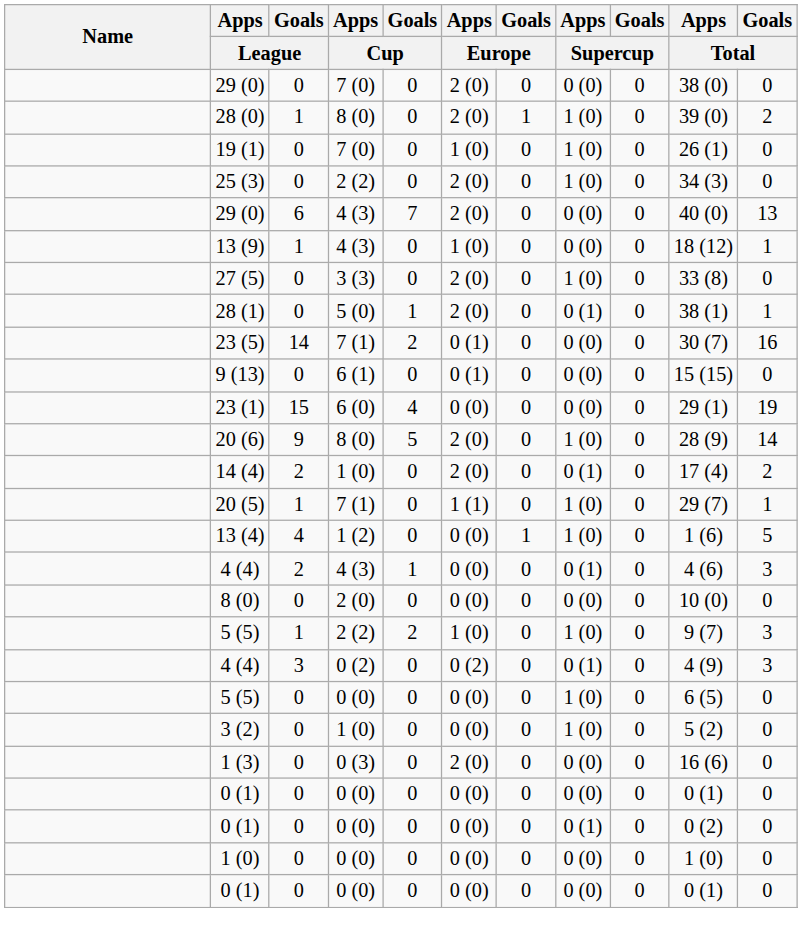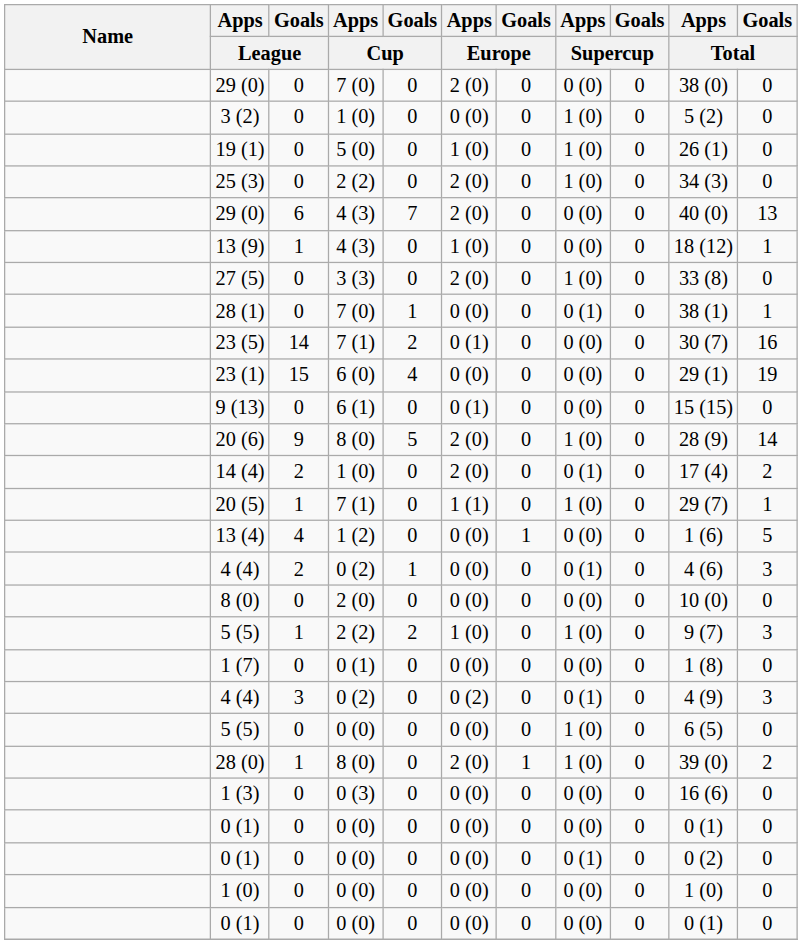 <table class="wikitable sortable" style="text-align:center">
 <tr>
 <th rowspan="2" width="155">Name</th>
 <th>Apps</th>
 <th>Goals</th>
 <th>Apps</th>
 <th>Goals</th>
 <th>Apps</th>
 <th>Goals</th>
 <th>Apps</th>
 <th>Goals</th>
 <th>Apps</th>
 <th>Goals</th>
 </tr>
 <tr class="unsortable">
 <th colspan="2" width="55">League</th>
 <th colspan="2" width="55">Cup</th>
 <th colspan="2" width="55">Europe</th>
 <th colspan="2" width="55">Supercup</th>
 <th colspan="2" width="55">Total</th>
 </tr>
 <tr>
 <td align="left"> </td>
 <td>29 (0)</td>
 <td>0</td>
 <td>7 (0)</td>
 <td>0</td>
 <td>2 (0)</td>
 <td>0</td>
 <td>0 (0)</td>
 <td>0</td>
 <td>38 (0)</td>
 <td>0</td>
 </tr>
 <tr>
 <td align="left"> </td>
-<td>28 (0)</td>
-<td>1</td>
-<td>8 (0)</td>
+<td>3 (2)</td>
 <td>0</td>
-<td>2 (0)</td>
-<td>1</td>
 <td>1 (0)</td>
 <td>0</td>
-<td>39 (0)</td>
-<td>2</td>
+<td>0 (0)</td>
+<td>0</td>
+<td>1 (0)</td>
+<td>0</td>
+<td>5 (2)</td>
+<td>0</td>
 </tr>
 <tr>
 <td align="left"> </td>
 <td>19 (1)</td>
 <td>0</td>
-<td>7 (0)</td>
+<td>5 (0)</td>
 <td>0</td>
 <td>1 (0)</td>
 <td>0</td>
 <td>1 (0)</td>
 <td>0</td>
 <td>26 (1)</td>
 <td>0</td>
 </tr>
 <tr>
 <td align="left"> </td>
 <td>25 (3)</td>
 <td>0</td>
 <td>2 (2)</td>
 <td>0</td>
 <td>2 (0)</td>
 <td>0</td>
 <td>1 (0)</td>
 <td>0</td>
 <td>34 (3)</td>
 <td>0</td>
 </tr>
 <tr>
 <td align="left"> </td>
 <td>29 (0)</td>
 <td>6</td>
 <td>4 (3)</td>
 <td>7</td>
 <td>2 (0)</td>
 <td>0</td>
 <td>0 (0)</td>
 <td>0</td>
 <td>40 (0)</td>
 <td>13</td>
 </tr>
 <tr>
 <td align="left"> </td>
 <td>13 (9)</td>
 <td>1</td>
 <td>4 (3)</td>
 <td>0</td>
 <td>1 (0)</td>
 <td>0</td>
 <td>0 (0)</td>
 <td>0</td>
 <td>18 (12)</td>
 <td>1</td>
 </tr>
 <tr>
 <td align="left"> </td>
 <td>27 (5)</td>
 <td>0</td>
 <td>3 (3)</td>
 <td>0</td>
 <td>2 (0)</td>
 <td>0</td>
 <td>1 (0)</td>
 <td>0</td>
 <td>33 (8)</td>
 <td>0</td>
 </tr>
 <tr>
 <td align="left"> </td>
 <td>28 (1)</td>
 <td>0</td>
-<td>5 (0)</td>
+<td>7 (0)</td>
 <td>1</td>
-<td>2 (0)</td>
+<td>0 (0)</td>
 <td>0</td>
 <td>0 (1)</td>
 <td>0</td>
 <td>38 (1)</td>
 <td>1</td>
 </tr>
 <tr>
 <td align="left"> </td>
 <td>23 (5)</td>
 <td>14</td>
 <td>7 (1)</td>
 <td>2</td>
 <td>0 (1)</td>
 <td>0</td>
 <td>0 (0)</td>
 <td>0</td>
 <td>30 (7)</td>
 <td>16</td>
 </tr>
 <tr>
 <td align="left"> </td>
+<td>23 (1)</td>
+<td>15</td>
+<td>6 (0)</td>
+<td>4</td>
+<td>0 (0)</td>
+<td>0</td>
+<td>0 (0)</td>
+<td>0</td>
+<td>29 (1)</td>
+<td>19</td>
+</tr>
+<tr>
+<td align="left"> </td>
 <td>9 (13)</td>
 <td>0</td>
 <td>6 (1)</td>
 <td>0</td>
 <td>0 (1)</td>
 <td>0</td>
 <td>0 (0)</td>
 <td>0</td>
 <td>15 (15)</td>
 <td>0</td>
-</tr>
-<tr>
-<td align="left"> </td>
-<td>23 (1)</td>
-<td>15</td>
-<td>6 (0)</td>
-<td>4</td>
-<td>0 (0)</td>
-<td>0</td>
-<td>0 (0)</td>
-<td>0</td>
-<td>29 (1)</td>
-<td>19</td>
 </tr>
 <tr>
 <td align="left"> </td>
 <td>20 (6)</td>
 <td>9</td>
 <td>8 (0)</td>
 <td>5</td>
 <td>2 (0)</td>
 <td>0</td>
 <td>1 (0)</td>
 <td>0</td>
 <td>28 (9)</td>
 <td>14</td>
 </tr>
 <tr>
 <td align="left"> </td>
 <td>14 (4)</td>
 <td>2</td>
 <td>1 (0)</td>
 <td>0</td>
 <td>2 (0)</td>
 <td>0</td>
 <td>0 (1)</td>
 <td>0</td>
 <td>17 (4)</td>
 <td>2</td>
 </tr>
 <tr>
 <td align="left"> </td>
 <td>20 (5)</td>
 <td>1</td>
 <td>7 (1)</td>
 <td>0</td>
 <td>1 (1)</td>
 <td>0</td>
 <td>1 (0)</td>
 <td>0</td>
 <td>29 (7)</td>
 <td>1</td>
 </tr>
 <tr>
 <td align="left"> </td>
 <td>13 (4)</td>
 <td>4</td>
 <td>1 (2)</td>
 <td>0</td>
 <td>0 (0)</td>
 <td>1</td>
-<td>1 (0)</td>
+<td>0 (0)</td>
 <td>0</td>
 <td>1 (6)</td>
 <td>5</td>
 </tr>
 <tr>
 <td align="left"> </td>
 <td>4 (4)</td>
 <td>2</td>
-<td>4 (3)</td>
+<td>0 (2)</td>
 <td>1</td>
 <td>0 (0)</td>
 <td>0</td>
 <td>0 (1)</td>
 <td>0</td>
 <td>4 (6)</td>
 <td>3</td>
 </tr>
 <tr>
 <td align="left"> </td>
 <td>8 (0)</td>
 <td>0</td>
 <td>2 (0)</td>
 <td>0</td>
 <td>0 (0)</td>
 <td>0</td>
 <td>0 (0)</td>
 <td>0</td>
 <td>10 (0)</td>
 <td>0</td>
 </tr>
 <tr>
 <td align="left"> </td>
 <td>5 (5)</td>
 <td>1</td>
 <td>2 (2)</td>
 <td>2</td>
 <td>1 (0)</td>
 <td>0</td>
 <td>1 (0)</td>
 <td>0</td>
 <td>9 (7)</td>
 <td>3</td>
 </tr>
 <tr>
 <td align="left"> </td>
+<td>1 (7)</td>
+<td>0</td>
+<td>0 (1)</td>
+<td>0</td>
+<td>0 (0)</td>
+<td>0</td>
+<td>0 (0)</td>
+<td>0</td>
+<td>1 (8)</td>
+<td>0</td>
+</tr>
+<tr>
+<td align="left"> </td>
 <td>4 (4)</td>
 <td>3</td>
 <td>0 (2)</td>
 <td>0</td>
 <td>0 (2)</td>
 <td>0</td>
 <td>0 (1)</td>
 <td>0</td>
 <td>4 (9)</td>
 <td>3</td>
 </tr>
 <tr>
 <td align="left"> </td>
 <td>5 (5)</td>
 <td>0</td>
 <td>0 (0)</td>
 <td>0</td>
 <td>0 (0)</td>
 <td>0</td>
 <td>1 (0)</td>
 <td>0</td>
 <td>6 (5)</td>
 <td>0</td>
 </tr>
 <tr>
 <td align="left"> </td>
-<td>3 (2)</td>
+<td>28 (0)</td>
+<td>1</td>
+<td>8 (0)</td>
 <td>0</td>
+<td>2 (0)</td>
+<td>1</td>
 <td>1 (0)</td>
 <td>0</td>
-<td>0 (0)</td>
-<td>0</td>
-<td>1 (0)</td>
-<td>0</td>
-<td>5 (2)</td>
-<td>0</td>
+<td>39 (0)</td>
+<td>2</td>
 </tr>
 <tr>
 <td align="left"> </td>
 <td>1 (3)</td>
 <td>0</td>
 <td>0 (3)</td>
 <td>0</td>
-<td>2 (0)</td>
+<td>0 (0)</td>
 <td>0</td>
 <td>0 (0)</td>
 <td>0</td>
 <td>16 (6)</td>
 <td>0</td>
 </tr>
 <tr>
 <td align="left"> </td>
 <td>0 (1)</td>
 <td>0</td>
 <td>0 (0)</td>
 <td>0</td>
 <td>0 (0)</td>
 <td>0</td>
 <td>0 (0)</td>
 <td>0</td>
 <td>0 (1)</td>
 <td>0</td>
 </tr>
 <tr>
 <td align="left"> </td>
 <td>0 (1)</td>
 <td>0</td>
 <td>0 (0)</td>
 <td>0</td>
 <td>0 (0)</td>
 <td>0</td>
 <td>0 (1)</td>
 <td>0</td>
 <td>0 (2)</td>
 <td>0</td>
 </tr>
 <tr>
 <td align="left"> </td>
 <td>1 (0)</td>
 <td>0</td>
 <td>0 (0)</td>
 <td>0</td>
 <td>0 (0)</td>
 <td>0</td>
 <td>0 (0)</td>
 <td>0</td>
 <td>1 (0)</td>
 <td>0</td>
 </tr>
 <tr>
 <td align="left"> </td>
 <td>0 (1)</td>
 <td>0</td>
 <td>0 (0)</td>
 <td>0</td>
 <td>0 (0)</td>
 <td>0</td>
 <td>0 (0)</td>
 <td>0</td>
 <td>0 (1)</td>
 <td>0</td>
 </tr>
 <tr>
 </tr>
 </table>
